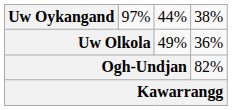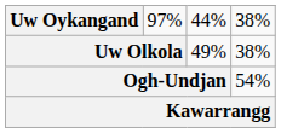 <table class="wikitable" style="text-align: center;">
 <tr>
 <th style="text-align: right;">Uw Oykangand</th>
 <td>97%</td>
 <td>44%</td>
 <td>38%</td>
 </tr>
 <tr>
 <th colspan="2" style="text-align: right;">Uw Olkola</th>
 <td>49%</td>
-<td>36%</td>
+<td>38%</td>
 </tr>
 <tr>
 <th colspan="3" style="text-align: right;">Ogh-Undjan</th>
-<td>82%</td>
+<td>54%</td>
 </tr>
 <tr>
 <th colspan="4" style="text-align: right;"><strong>Kawarrangg</strong></th>
 </tr>
 </table>
